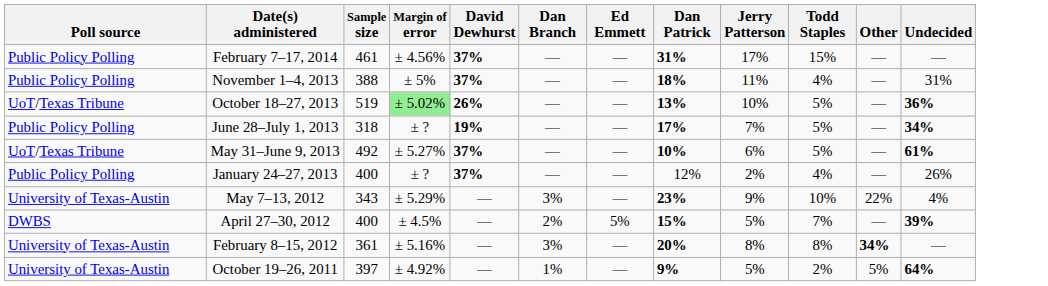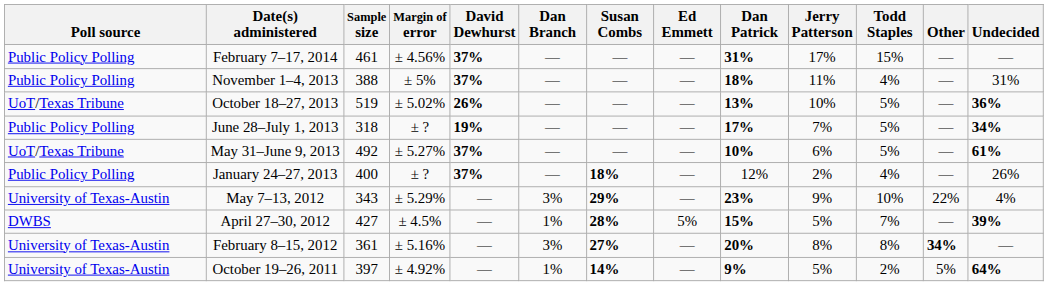 <table class="wikitable">
 <tr valign= bottom>
 <th style="width:210px;">Poll source</th>
 <th style="width:140px;">Date(s)<br>administered</th>
 <th class=small><small>Sample</small><br>size</th>
 <th class=small><small>Margin of</small><br>error</th>
 <th style="width:65px;">David<br>Dewhurst</th>
 <th style="width:65px;">Dan<br>Branch</th>
+<th style="width:65px;">Susan<br>Combs</th>
 <th style="width:65px;">Ed<br>Emmett</th>
 <th style="width:65px;">Dan<br>Patrick</th>
 <th style="width:65px;">Jerry<br>Patterson</th>
 <th style="width:65px;">Todd<br>Staples</th>
 <th style="width:40px;">Other</th>
 <th style="width:40px;">Undecided</th>
 </tr>
 <tr>
 <td><a href='#'>Public Policy Polling</a></td>
 <td align=center>February 7–17, 2014</td>
 <td align=center>461</td>
 <td align=center>± 4.56%</td>
 <td><strong>37%</strong></td>
+<td align=center>—</td>
 <td align=center>—</td>
 <td align=center>—</td>
 <td><strong>31%</strong></td>
 <td align=center>17%</td>
 <td align=center>15%</td>
 <td align=center>—</td>
 <td align=center>—</td>
 </tr>
 <tr>
 <td><a href='#'>Public Policy Polling</a></td>
 <td align=center>November 1–4, 2013</td>
 <td align=center>388</td>
 <td align=center>± 5%</td>
 <td><strong>37%</strong></td>
 <td align=center>—</td>
 <td align=center>—</td>
+<td align=center>—</td>
 <td><strong>18%</strong></td>
 <td align=center>11%</td>
 <td align=center>4%</td>
 <td align=center>—</td>
 <td align=center>31%</td>
 </tr>
 <tr>
 <td><a href='#'>UoT</a>/<a href='#'>Texas Tribune</a></td>
 <td align=center>October 18–27, 2013</td>
 <td align=center>519</td>
-<td align=center style="background: lightgreen;">± 5.02%</td>
+<td align=center>± 5.02%</td>
 <td><strong>26%</strong></td>
+<td align=center>—</td>
 <td align=center>—</td>
 <td align=center>—</td>
 <td><strong>13%</strong></td>
 <td align=center>10%</td>
 <td align=center>5%</td>
 <td align=center>—</td>
 <td><strong>36%</strong></td>
 </tr>
 <tr>
 <td><a href='#'>Public Policy Polling</a></td>
 <td align=center>June 28–July 1, 2013</td>
 <td align=center>318</td>
 <td align=center>± ?</td>
 <td><strong>19%</strong></td>
 <td align=center>—</td>
 <td align=center>—</td>
+<td align=center>—</td>
 <td><strong>17%</strong></td>
 <td align=center>7%</td>
 <td align=center>5%</td>
 <td align=center>—</td>
 <td><strong>34%</strong></td>
 </tr>
 <tr>
 <td><a href='#'>UoT</a>/<a href='#'>Texas Tribune</a></td>
 <td align=center>May 31–June 9, 2013</td>
 <td align=center>492</td>
 <td align=center>± 5.27%</td>
 <td><strong>37%</strong></td>
+<td align=center>—</td>
 <td align=center>—</td>
 <td align=center>—</td>
 <td><strong>10%</strong></td>
 <td align=center>6%</td>
 <td align=center>5%</td>
 <td align=center>—</td>
 <td><strong>61%</strong></td>
 </tr>
 <tr>
 <td><a href='#'>Public Policy Polling</a></td>
 <td align=center>January 24–27, 2013</td>
 <td align=center>400</td>
 <td align=center>± ?</td>
 <td><strong>37%</strong></td>
 <td align=center>—</td>
+<td><strong>18%</strong></td>
 <td align=center>—</td>
 <td align=center>12%</td>
 <td align=center>2%</td>
 <td align=center>4%</td>
 <td align=center>—</td>
 <td align=center>26%</td>
 </tr>
 <tr>
 <td><a href='#'>University of Texas-Austin</a></td>
 <td align=center>May 7–13, 2012</td>
 <td align=center>343</td>
 <td align=center>± 5.29%</td>
 <td align=center>—</td>
 <td align=center>3%</td>
+<td><strong>29%</strong></td>
 <td align=center>—</td>
 <td><strong>23%</strong></td>
 <td align=center>9%</td>
 <td align=center>10%</td>
 <td align=center>22%</td>
 <td align=center>4%</td>
 </tr>
 <tr>
 <td><a href='#'>DWBS</a></td>
 <td align=center>April 27–30, 2012</td>
-<td align=center>400</td>
+<td align=center>427</td>
 <td align=center>± 4.5%</td>
 <td align=center>—</td>
-<td align=center>2%</td>
+<td align=center>1%</td>
+<td><strong>28%</strong></td>
 <td align=center>5%</td>
 <td><strong>15%</strong></td>
 <td align=center>5%</td>
 <td align=center>7%</td>
 <td align=center>—</td>
 <td><strong>39%</strong></td>
 </tr>
 <tr>
 <td><a href='#'>University of Texas-Austin</a></td>
 <td align=center>February 8–15, 2012</td>
 <td align=center>361</td>
 <td align=center>± 5.16%</td>
 <td align=center>—</td>
 <td align=center>3%</td>
+<td><strong>27%</strong></td>
 <td align=center>—</td>
 <td><strong>20%</strong></td>
 <td align=center>8%</td>
 <td align=center>8%</td>
 <td><strong>34%</strong></td>
 <td align=center>—</td>
 </tr>
 <tr>
 <td><a href='#'>University of Texas-Austin</a></td>
 <td align=center>October 19–26, 2011</td>
 <td align=center>397</td>
 <td align=center>± 4.92%</td>
 <td align=center>—</td>
 <td align=center>1%</td>
+<td><strong>14%</strong></td>
 <td align=center>—</td>
 <td><strong>9%</strong></td>
 <td align=center>5%</td>
 <td align=center>2%</td>
 <td align=center>5%</td>
 <td><strong>64%</strong></td>
 </tr>
 </table>
